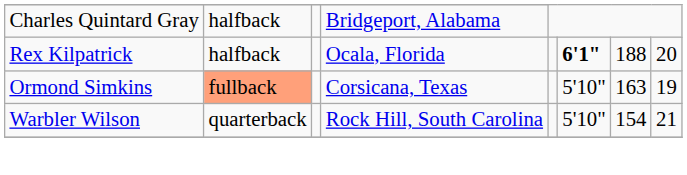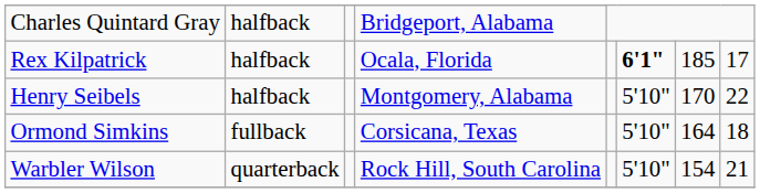 <table class="wikitable">
 <tr>
 </tr>
 <tr>
 <td>Charles Quintard Gray</td>
 <td>halfback</td>
 <td></td>
 <td><a href='#'>Bridgeport, Alabama</a></td>
 </tr>
 <tr>
 <td><a href='#'>Rex Kilpatrick</a></td>
 <td>halfback</td>
 <td></td>
 <td><a href='#'>Ocala, Florida</a></td>
 <td></td>
 <td><strong>6'1"</strong></td>
-<td>188</td>
-<td>20</td>
+<td>185</td>
+<td>17</td>
+</tr>
+<tr>
+<td><a href='#'>Henry Seibels</a></td>
+<td>halfback</td>
+<td></td>
+<td><a href='#'>Montgomery, Alabama</a></td>
+<td></td>
+<td>5'10"</td>
+<td>170</td>
+<td>22</td>
 </tr>
 <tr>
 <td><a href='#'>Ormond Simkins</a></td>
-<td style="background: lightsalmon;">fullback</td>
+<td>fullback</td>
 <td></td>
 <td><a href='#'>Corsicana, Texas</a></td>
 <td></td>
 <td>5'10"</td>
-<td>163</td>
-<td>19</td>
+<td>164</td>
+<td>18</td>
 </tr>
 <tr>
 <td><a href='#'>Warbler Wilson</a></td>
 <td>quarterback</td>
 <td></td>
 <td><a href='#'>Rock Hill, South Carolina</a></td>
 <td></td>
 <td>5'10"</td>
 <td>154</td>
 <td>21</td>
 </tr>
 <tr>
 </tr>
 </table>
